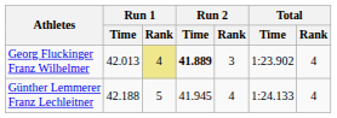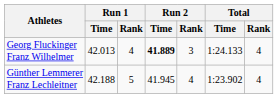 <table class="wikitable" border="1" style="font-size:90%">
 <tr>
 <th rowspan="2">Athletes</th>
 <th colspan="2">Run 1</th>
 <th colspan="2">Run 2</th>
 <th colspan="2">Total</th>
 </tr>
 <tr>
 <th>Time</th>
 <th>Rank</th>
 <th>Time</th>
 <th>Rank</th>
 <th>Time</th>
 <th>Rank</th>
 </tr>
 <tr>
 <td><a href='#'>Georg Fluckinger</a><br><a href='#'>Franz Wilhelmer</a></td>
 <td align="center">42.013</td>
-<td align="center" style="background: khaki;">4</td>
+<td align="center">4</td>
 <td align="center"><strong>41.889</strong></td>
 <td align="center">3</td>
-<td align="center">1:23.902</td>
+<td align="center">1:24.133</td>
 <td align="center">4</td>
 </tr>
 <tr>
 <td><a href='#'>Günther Lemmerer</a><br><a href='#'>Franz Lechleitner</a></td>
 <td align="center">42.188</td>
 <td align="center">5</td>
 <td align="center">41.945</td>
 <td align="center">4</td>
-<td align="center">1:24.133</td>
+<td align="center">1:23.902</td>
 <td align="center">4</td>
 </tr>
 </table>
